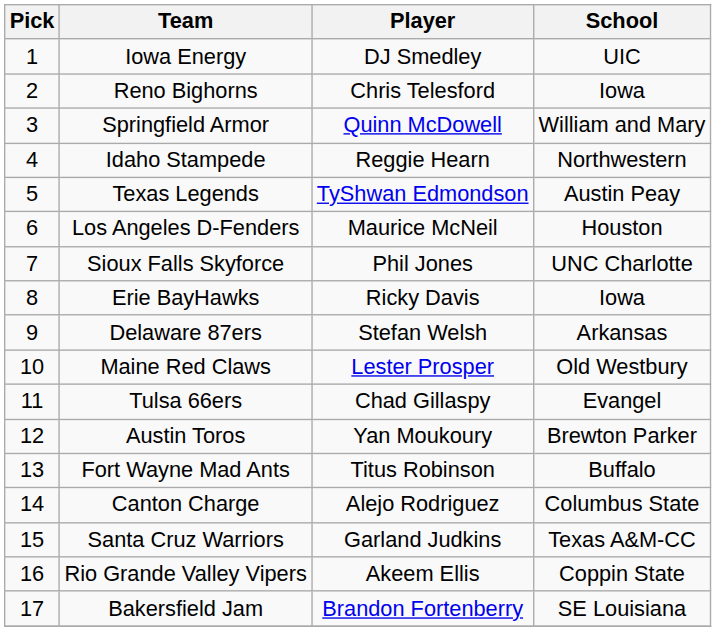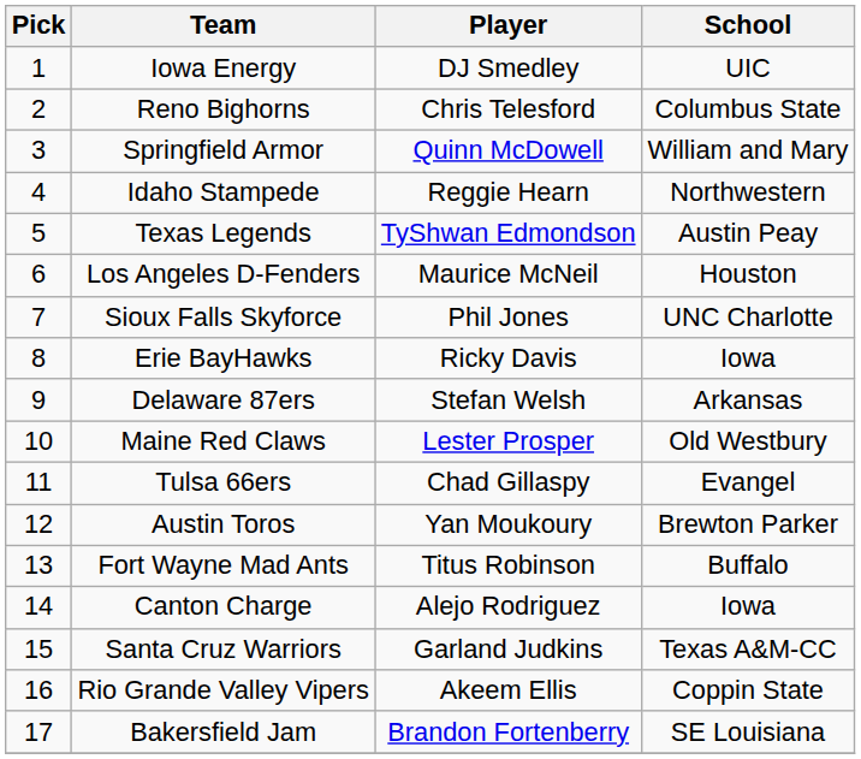 <table class="wikitable" style="text-align:center">
 <tr>
 <th>Pick</th>
 <th>Team</th>
 <th>Player</th>
 <th>School</th>
 </tr>
 <tr>
 <td>1</td>
 <td>Iowa Energy</td>
 <td>DJ Smedley</td>
 <td>UIC</td>
 </tr>
 <tr>
 <td>2</td>
 <td>Reno Bighorns</td>
 <td>Chris Telesford</td>
-<td>Iowa</td>
+<td>Columbus State</td>
 </tr>
 <tr>
 <td>3</td>
 <td>Springfield Armor</td>
 <td><a href='#'>Quinn McDowell</a></td>
 <td>William and Mary</td>
 </tr>
 <tr>
 <td>4</td>
 <td>Idaho Stampede</td>
 <td>Reggie Hearn</td>
 <td>Northwestern</td>
 </tr>
 <tr>
 <td>5</td>
 <td>Texas Legends</td>
 <td><a href='#'>TyShwan Edmondson</a></td>
 <td>Austin Peay</td>
 </tr>
 <tr>
 <td>6</td>
 <td>Los Angeles D-Fenders</td>
 <td>Maurice McNeil</td>
 <td>Houston</td>
 </tr>
 <tr>
 <td>7</td>
 <td>Sioux Falls Skyforce</td>
 <td>Phil Jones</td>
 <td>UNC Charlotte</td>
 </tr>
 <tr>
 <td>8</td>
 <td>Erie BayHawks</td>
 <td>Ricky Davis</td>
 <td>Iowa</td>
 </tr>
 <tr>
 <td>9</td>
 <td>Delaware 87ers</td>
 <td>Stefan Welsh</td>
 <td>Arkansas</td>
 </tr>
 <tr>
 <td>10</td>
 <td>Maine Red Claws</td>
 <td><a href='#'>Lester Prosper</a></td>
 <td>Old Westbury</td>
 </tr>
 <tr>
 <td>11</td>
 <td>Tulsa 66ers</td>
 <td>Chad Gillaspy</td>
 <td>Evangel</td>
 </tr>
 <tr>
 <td>12</td>
 <td>Austin Toros</td>
 <td>Yan Moukoury</td>
 <td>Brewton Parker</td>
 </tr>
 <tr>
 <td>13</td>
 <td>Fort Wayne Mad Ants</td>
 <td>Titus Robinson</td>
 <td>Buffalo</td>
 </tr>
 <tr>
 <td>14</td>
 <td>Canton Charge</td>
 <td>Alejo Rodriguez</td>
-<td>Columbus State</td>
+<td>Iowa</td>
 </tr>
 <tr>
 <td>15</td>
 <td>Santa Cruz Warriors</td>
 <td>Garland Judkins</td>
 <td>Texas A&M-CC</td>
 </tr>
 <tr>
 <td>16</td>
 <td>Rio Grande Valley Vipers</td>
 <td>Akeem Ellis</td>
 <td>Coppin State</td>
 </tr>
 <tr>
 <td>17</td>
 <td>Bakersfield Jam</td>
 <td><a href='#'>Brandon Fortenberry</a></td>
 <td>SE Louisiana</td>
 </tr>
 <tr>
 </tr>
 </table>
